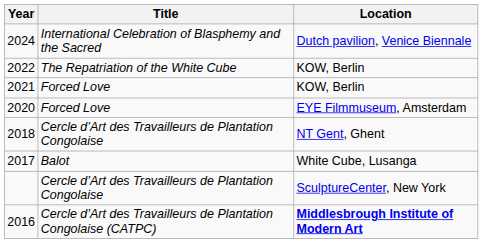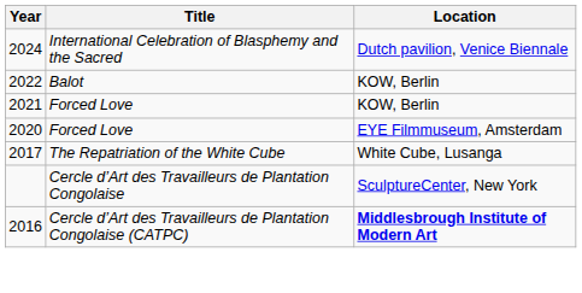 <table class="wikitable">
 <tr>
 <th>Year</th>
 <th>Title</th>
 <th>Location</th>
 </tr>
 <tr>
 <td>2024</td>
 <td><em>International Celebration of Blasphemy and the Sacred</em></td>
 <td><a href='#'>Dutch pavilion</a>, <a href='#'>Venice Biennale</a></td>
 </tr>
 <tr>
 <td>2022</td>
-<td><em>The Repatriation of the White Cube</em></td>
+<td><em>Balot</em></td>
 <td>KOW, Berlin</td>
 </tr>
 <tr>
 <td>2021</td>
 <td><em>Forced Love</em></td>
 <td>KOW, Berlin</td>
 </tr>
 <tr>
 <td>2020</td>
 <td><em>Forced Love</em></td>
 <td><a href='#'>EYE Filmmuseum</a>, Amsterdam</td>
 </tr>
 <tr>
-<td>2018</td>
-<td><em>Cercle d’Art des Travailleurs de Plantation Congolaise</em></td>
-<td><a href='#'>NT Gent</a>, Ghent</td>
-</tr>
-<tr>
 <td>2017</td>
-<td><em>Balot</em></td>
+<td><em>The Repatriation of the White Cube</em></td>
 <td>White Cube, Lusanga</td>
 </tr>
 <tr>
 <td></td>
 <td><em>Cercle d’Art des Travailleurs de Plantation Congolaise</em></td>
 <td><a href='#'>SculptureCenter</a>, New York</td>
 </tr>
 <tr>
 <td>2016</td>
 <td><em>Cercle d’Art des Travailleurs de Plantation Congolaise (CATPC)</em></td>
 <td><strong><a href='#'>Middlesbrough Institute of Modern Art</a></strong></td>
 </tr>
 </table>
